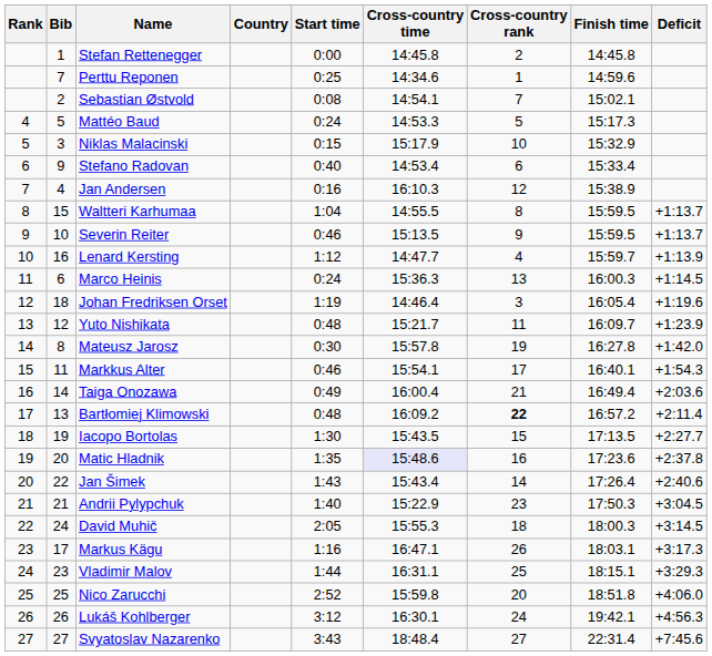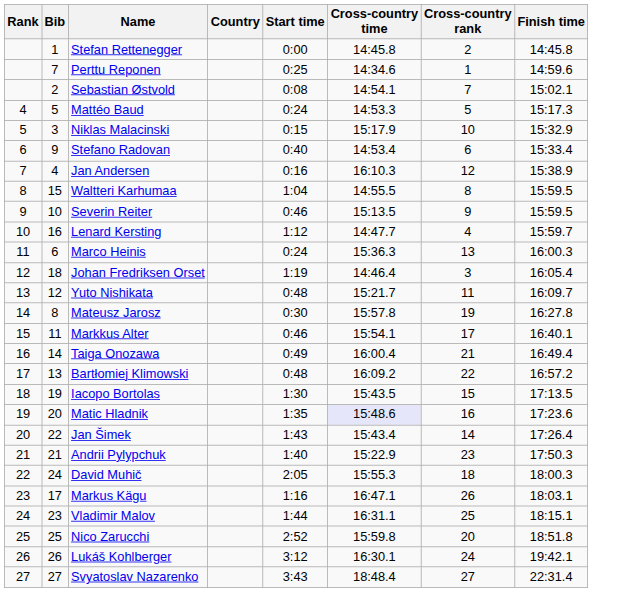 <table class="wikitable sortable" style="text-align:center">
 <tr>
 <th>Rank</th>
 <th>Bib</th>
 <th>Name</th>
 <th>Country</th>
 <th>Start time</th>
 <th>Cross-country<br>time</th>
 <th>Cross-country <br>rank</th>
 <th>Finish time</th>
-<th>Deficit</th>
 </tr>
 <tr>
 <td></td>
 <td>1</td>
 <td align=left><a href='#'>Stefan Rettenegger</a></td>
 <td align=left></td>
 <td>0:00</td>
 <td>14:45.8</td>
 <td>2</td>
 <td>14:45.8</td>
-<td></td>
 </tr>
 <tr>
 <td></td>
 <td>7</td>
 <td align=left><a href='#'>Perttu Reponen</a></td>
 <td align=left></td>
 <td>0:25</td>
 <td>14:34.6</td>
 <td>1</td>
 <td>14:59.6</td>
-<td></td>
 </tr>
 <tr>
 <td></td>
 <td>2</td>
 <td align=left><a href='#'>Sebastian Østvold</a></td>
 <td align=left></td>
 <td>0:08</td>
 <td>14:54.1</td>
 <td>7</td>
 <td>15:02.1</td>
-<td></td>
 </tr>
 <tr>
 <td>4</td>
 <td>5</td>
 <td align=left><a href='#'>Mattéo Baud</a></td>
 <td align=left></td>
 <td>0:24</td>
 <td>14:53.3</td>
 <td>5</td>
 <td>15:17.3</td>
-<td></td>
 </tr>
 <tr>
 <td>5</td>
 <td>3</td>
 <td align=left><a href='#'>Niklas Malacinski</a></td>
 <td align=left></td>
 <td>0:15</td>
 <td>15:17.9</td>
 <td>10</td>
 <td>15:32.9</td>
-<td></td>
 </tr>
 <tr>
 <td>6</td>
 <td>9</td>
 <td align=left><a href='#'>Stefano Radovan</a></td>
 <td align=left></td>
 <td>0:40</td>
 <td>14:53.4</td>
 <td>6</td>
 <td>15:33.4</td>
-<td></td>
 </tr>
 <tr>
 <td>7</td>
 <td>4</td>
 <td align=left><a href='#'>Jan Andersen</a></td>
 <td align=left></td>
 <td>0:16</td>
 <td>16:10.3</td>
 <td>12</td>
 <td>15:38.9</td>
-<td></td>
 </tr>
 <tr>
 <td>8</td>
 <td>15</td>
 <td align=left><a href='#'>Waltteri Karhumaa</a></td>
 <td align=left></td>
 <td>1:04</td>
 <td>14:55.5</td>
 <td>8</td>
 <td>15:59.5</td>
-<td>+1:13.7</td>
 </tr>
 <tr>
 <td>9</td>
 <td>10</td>
 <td align=left><a href='#'>Severin Reiter</a></td>
 <td align=left></td>
 <td>0:46</td>
 <td>15:13.5</td>
 <td>9</td>
 <td>15:59.5</td>
-<td>+1:13.7</td>
 </tr>
 <tr>
 <td>10</td>
 <td>16</td>
 <td align=left><a href='#'>Lenard Kersting</a></td>
 <td align=left></td>
 <td>1:12</td>
 <td>14:47.7</td>
 <td>4</td>
 <td>15:59.7</td>
-<td>+1:13.9</td>
 </tr>
 <tr>
 <td>11</td>
 <td>6</td>
 <td align=left><a href='#'>Marco Heinis</a></td>
 <td align=left></td>
 <td>0:24</td>
 <td>15:36.3</td>
 <td>13</td>
 <td>16:00.3</td>
-<td>+1:14.5</td>
 </tr>
 <tr>
 <td>12</td>
 <td>18</td>
 <td align=left><a href='#'>Johan Fredriksen Orset</a></td>
 <td align=left></td>
 <td>1:19</td>
 <td>14:46.4</td>
 <td>3</td>
 <td>16:05.4</td>
-<td>+1:19.6</td>
 </tr>
 <tr>
 <td>13</td>
 <td>12</td>
 <td align=left><a href='#'>Yuto Nishikata</a></td>
 <td align=left></td>
 <td>0:48</td>
 <td>15:21.7</td>
 <td>11</td>
 <td>16:09.7</td>
-<td>+1:23.9</td>
 </tr>
 <tr>
 <td>14</td>
 <td>8</td>
 <td align=left><a href='#'>Mateusz Jarosz</a></td>
 <td align=left></td>
 <td>0:30</td>
 <td>15:57.8</td>
 <td>19</td>
 <td>16:27.8</td>
-<td>+1:42.0</td>
 </tr>
 <tr>
 <td>15</td>
 <td>11</td>
 <td align=left><a href='#'>Markkus Alter</a></td>
 <td align=left></td>
 <td>0:46</td>
 <td>15:54.1</td>
 <td>17</td>
 <td>16:40.1</td>
-<td>+1:54.3</td>
 </tr>
 <tr>
 <td>16</td>
 <td>14</td>
 <td align=left><a href='#'>Taiga Onozawa</a></td>
 <td align=left></td>
 <td>0:49</td>
 <td>16:00.4</td>
 <td>21</td>
 <td>16:49.4</td>
-<td>+2:03.6</td>
 </tr>
 <tr>
 <td>17</td>
 <td>13</td>
 <td align=left><a href='#'>Bartłomiej Klimowski</a></td>
 <td align=left></td>
 <td>0:48</td>
 <td>16:09.2</td>
-<td><strong>22</strong></td>
+<td>22</td>
 <td>16:57.2</td>
-<td>+2:11.4</td>
 </tr>
 <tr>
 <td>18</td>
 <td>19</td>
 <td align=left><a href='#'>Iacopo Bortolas</a></td>
 <td align=left></td>
 <td>1:30</td>
 <td>15:43.5</td>
 <td>15</td>
 <td>17:13.5</td>
-<td>+2:27.7</td>
 </tr>
 <tr>
 <td>19</td>
 <td>20</td>
 <td align=left><a href='#'>Matic Hladnik</a></td>
 <td align=left></td>
 <td>1:35</td>
 <td style="background: lavender;">15:48.6</td>
 <td>16</td>
 <td>17:23.6</td>
-<td>+2:37.8</td>
 </tr>
 <tr>
 <td>20</td>
 <td>22</td>
 <td align=left><a href='#'>Jan Šimek</a></td>
 <td align=left></td>
 <td>1:43</td>
 <td>15:43.4</td>
 <td>14</td>
 <td>17:26.4</td>
-<td>+2:40.6</td>
 </tr>
 <tr>
 <td>21</td>
 <td>21</td>
 <td align=left><a href='#'>Andrii Pylypchuk</a></td>
 <td align=left></td>
 <td>1:40</td>
 <td>15:22.9</td>
 <td>23</td>
 <td>17:50.3</td>
-<td>+3:04.5</td>
 </tr>
 <tr>
 <td>22</td>
 <td>24</td>
 <td align=left><a href='#'>David Muhič</a></td>
 <td align=left></td>
 <td>2:05</td>
 <td>15:55.3</td>
 <td>18</td>
 <td>18:00.3</td>
-<td>+3:14.5</td>
 </tr>
 <tr>
 <td>23</td>
 <td>17</td>
 <td align=left><a href='#'>Markus Kägu</a></td>
 <td align=left></td>
 <td>1:16</td>
 <td>16:47.1</td>
 <td>26</td>
 <td>18:03.1</td>
-<td>+3:17.3</td>
 </tr>
 <tr>
 <td>24</td>
 <td>23</td>
 <td align=left><a href='#'>Vladimir Malov</a></td>
 <td align=left></td>
 <td>1:44</td>
 <td>16:31.1</td>
 <td>25</td>
 <td>18:15.1</td>
-<td>+3:29.3</td>
 </tr>
 <tr>
 <td>25</td>
 <td>25</td>
 <td align=left><a href='#'>Nico Zarucchi</a></td>
 <td align=left></td>
 <td>2:52</td>
 <td>15:59.8</td>
 <td>20</td>
 <td>18:51.8</td>
-<td>+4:06.0</td>
 </tr>
 <tr>
 <td>26</td>
 <td>26</td>
 <td align=left><a href='#'>Lukáš Kohlberger</a></td>
 <td align=left></td>
 <td>3:12</td>
 <td>16:30.1</td>
 <td>24</td>
 <td>19:42.1</td>
-<td>+4:56.3</td>
 </tr>
 <tr>
 <td>27</td>
 <td>27</td>
 <td align=left><a href='#'>Svyatoslav Nazarenko</a></td>
 <td align=left></td>
 <td>3:43</td>
 <td>18:48.4</td>
 <td>27</td>
 <td>22:31.4</td>
-<td>+7:45.6</td>
 </tr>
 </table>
